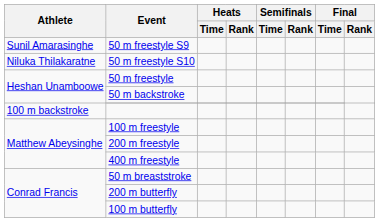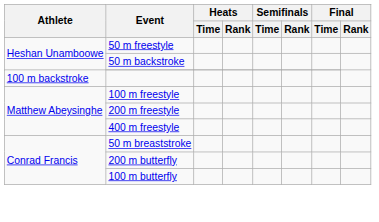 <table class=wikitable style="font-size:90%">
 <tr>
 <th rowspan="2">Athlete</th>
 <th rowspan="2">Event</th>
 <th colspan="2">Heats</th>
 <th colspan="2">Semifinals</th>
 <th colspan="2">Final</th>
 </tr>
 <tr>
 <th>Time</th>
 <th>Rank</th>
 <th>Time</th>
 <th>Rank</th>
 <th>Time</th>
 <th>Rank</th>
-</tr>
-<tr>
-<td><a href='#'>Sunil Amarasinghe</a></td>
-<td><a href='#'>50 m freestyle S9</a></td>
-<td align=center></td>
-<td align=center></td>
-<td align=center></td>
-<td align=center></td>
-<td align=center></td>
-<td align=center></td>
-</tr>
-<tr>
-<td><a href='#'>Niluka Thilakaratne</a></td>
-<td><a href='#'>50 m freestyle S10</a></td>
-<td align=center></td>
-<td align=center></td>
-<td align=center></td>
-<td align=center></td>
-<td align=center></td>
-<td align=center></td>
 </tr>
 <tr>
 <td rowspan="3"><a href='#'>Heshan Unamboowe</a></td>
 <td><a href='#'>50 m freestyle</a></td>
 <td align=center></td>
 <td align=center></td>
 <td align=center></td>
 <td align=center></td>
 <td align=center></td>
 <td align=center></td>
 </tr>
 <tr>
 <td><a href='#'>50 m backstroke</a></td>
 <td align=center></td>
 <td align=center></td>
 <td align=center></td>
 <td align=center></td>
 <td align=center></td>
 <td align=center></td>
 </tr>
 <tr>
 </tr>
 <tr>
 <td><a href='#'>100 m backstroke</a></td>
 <td align=center></td>
 <td align=center></td>
 <td align=center></td>
 <td align=center></td>
 <td align=center></td>
 <td align=center></td>
 </tr>
 <tr>
 <td rowspan="3"><a href='#'>Matthew Abeysinghe</a></td>
 <td><a href='#'>100 m freestyle</a></td>
 <td align=center></td>
 <td align=center></td>
 <td align=center></td>
 <td align=center></td>
 <td align=center></td>
 <td align=center></td>
 </tr>
 <tr>
 <td><a href='#'>200 m freestyle</a></td>
 <td align=center></td>
 <td align=center></td>
 <td align=center></td>
 <td align=center></td>
 <td align=center></td>
 <td align=center></td>
 </tr>
 <tr>
 <td><a href='#'>400 m freestyle</a></td>
 <td align=center></td>
 <td align=center></td>
 <td align=center></td>
 <td align=center></td>
 <td align=center></td>
 <td align=center></td>
 </tr>
 <tr>
 <td rowspan="3"><a href='#'>Conrad Francis</a></td>
 <td><a href='#'>50 m breaststroke</a></td>
 <td align=center></td>
 <td align=center></td>
 <td align=center></td>
 <td align=center></td>
 <td align=center></td>
 <td align=center></td>
 </tr>
 <tr>
 <td><a href='#'>200 m butterfly</a></td>
 <td align=center></td>
 <td align=center></td>
 <td align=center></td>
 <td align=center></td>
 <td align=center></td>
 <td align=center></td>
 </tr>
 <tr>
 <td><a href='#'>100 m butterfly</a></td>
 <td align=center></td>
 <td align=center></td>
 <td align=center></td>
 <td align=center></td>
 <td align=center></td>
 <td align=center></td>
 </tr>
 </table>
